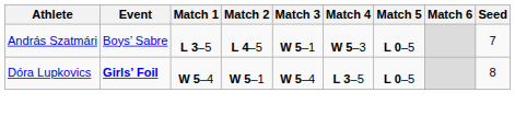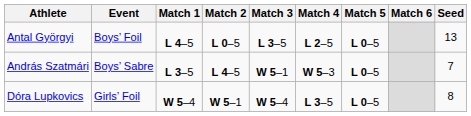 <table class="wikitable" border="1" style="font-size:90%">
 <tr>
 <th>Athlete</th>
 <th>Event</th>
 <th>Match 1</th>
 <th>Match 2</th>
 <th>Match 3</th>
 <th>Match 4</th>
 <th>Match 5</th>
 <th>Match 6</th>
 <th>Seed</th>
+</tr>
+<tr>
+<td><a href='#'>Antal Györgyi</a></td>
+<td><a href='#'>Boys’ Foil</a></td>
+<td align=center><br> <strong>L</strong> <strong>4</strong>–5</td>
+<td align=center><br> <strong>L</strong> <strong>0</strong>–5</td>
+<td align=center><br> <strong>L</strong> <strong>3</strong>–5</td>
+<td align=center><br> <strong>L</strong> <strong>2</strong>–5</td>
+<td align=center><br> <strong>L</strong> <strong>0</strong>–5</td>
+<td bgcolor=#DCDCDC></td>
+<td align=center>13</td>
 </tr>
 <tr>
 <td><a href='#'>András Szatmári</a></td>
 <td><a href='#'>Boys’ Sabre</a></td>
 <td align=center><br> <strong>L</strong> <strong>3</strong>–5</td>
 <td align=center><br> <strong>L</strong> <strong>4</strong>–5</td>
 <td align=center><br> <strong>W</strong> <strong>5</strong>–1</td>
 <td align=center><br> <strong>W</strong> <strong>5</strong>–3</td>
 <td align=center><br> <strong>L</strong> <strong>0</strong>–5</td>
 <td bgcolor=#DCDCDC></td>
 <td align=center>7</td>
 </tr>
 <tr>
 <td><a href='#'>Dóra Lupkovics</a></td>
-<td><strong><a href='#'>Girls’ Foil</a></strong></td>
+<td><a href='#'>Girls’ Foil</a></td>
 <td align=center><br> <strong>W</strong> <strong>5</strong>–4</td>
 <td align=center><br> <strong>W</strong> <strong>5</strong>–1</td>
 <td align=center><br> <strong>W</strong> <strong>5</strong>–4</td>
 <td align=center><br> <strong>L</strong> <strong>3</strong>–5</td>
 <td align=center><br> <strong>L</strong> <strong>0</strong>–5</td>
 <td bgcolor=#DCDCDC></td>
 <td align=center>8</td>
 </tr>
 </table>
